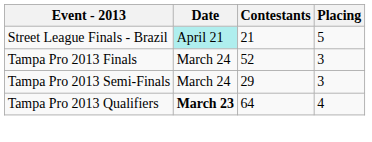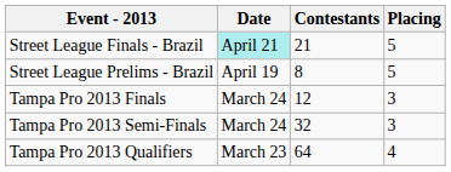 <table class="wikitable">
 <tr>
 <th>Event - 2013</th>
 <th>Date</th>
 <th>Contestants</th>
 <th>Placing</th>
 </tr>
 <tr>
 <td>Street League Finals - Brazil</td>
 <td style="background: paleturquoise;">April 21</td>
 <td>21</td>
 <td>5</td>
 </tr>
 <tr>
+<td>Street League Prelims - Brazil</td>
+<td>April 19</td>
+<td>8</td>
+<td>5</td>
+</tr>
+<tr>
 <td>Tampa Pro 2013 Finals</td>
 <td>March 24</td>
-<td>52</td>
+<td>12</td>
 <td>3</td>
 </tr>
 <tr>
 <td>Tampa Pro 2013 Semi-Finals</td>
 <td>March 24</td>
-<td>29</td>
+<td>32</td>
 <td>3</td>
 </tr>
 <tr>
 <td>Tampa Pro 2013 Qualifiers</td>
-<td><strong>March 23</strong></td>
+<td>March 23</td>
 <td>64</td>
 <td>4</td>
 </tr>
 </table>
